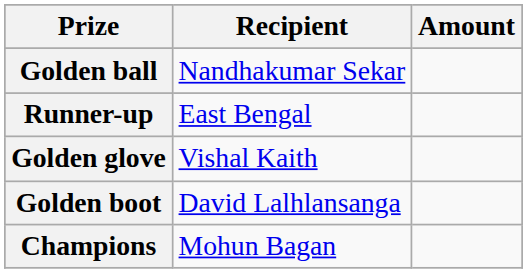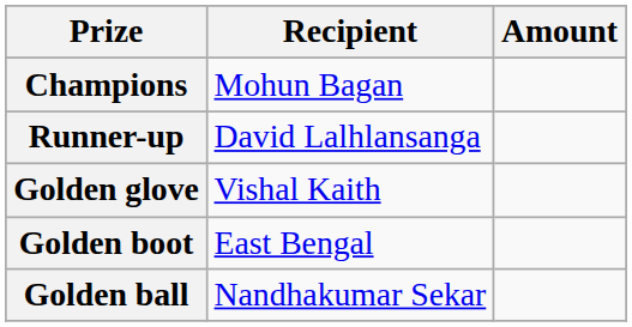 <table class="wikitable">
 <tr>
 <th>Prize</th>
 <th>Recipient</th>
 <th>Amount</th>
 </tr>
 <tr>
-<th>Golden ball</th>
-<td><a href='#'>Nandhakumar Sekar</a></td>
+<th>Champions</th>
+<td><a href='#'>Mohun Bagan</a></td>
 <td></td>
 </tr>
 <tr>
 <th>Runner-up</th>
-<td><a href='#'>East Bengal</a></td>
+<td><a href='#'>David Lalhlansanga</a></td>
 <td></td>
 </tr>
 <tr>
 <th>Golden glove</th>
 <td><a href='#'>Vishal Kaith</a></td>
 <td></td>
 </tr>
 <tr>
 <th>Golden boot</th>
-<td><a href='#'>David Lalhlansanga</a></td>
+<td><a href='#'>East Bengal</a></td>
 <td></td>
 </tr>
 <tr>
-<th>Champions</th>
-<td><a href='#'>Mohun Bagan</a></td>
+<th>Golden ball</th>
+<td><a href='#'>Nandhakumar Sekar</a></td>
 <td></td>
 </tr>
 </table>
